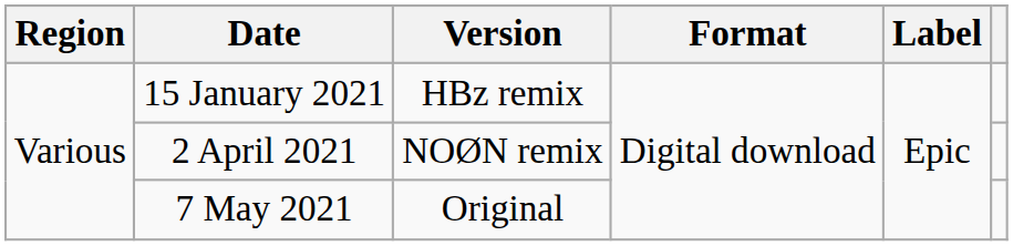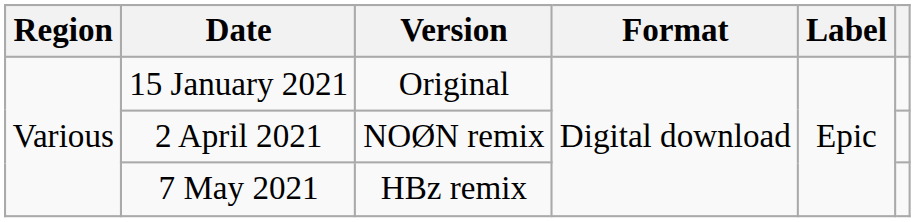 <table class="wikitable plainrowheaders" style="text-align:center;">
 <tr>
 <th scope="col">Region</th>
 <th scope="col">Date</th>
 <th scope="col">Version</th>
 <th scope="col">Format</th>
 <th scope="col">Label</th>
 <th scope="col"></th>
 </tr>
 <tr>
 <td rowspan="3">Various</td>
 <td>15 January 2021</td>
-<td>HBz remix</td>
+<td>Original</td>
 <td rowspan="3">Digital download</td>
 <td rowspan="3">Epic</td>
 <td></td>
 </tr>
 <tr>
 <td>2 April 2021</td>
 <td>NOØN remix</td>
 <td></td>
 </tr>
 <tr>
 <td>7 May 2021</td>
-<td>Original</td>
+<td>HBz remix</td>
 <td></td>
 </tr>
 </table>
